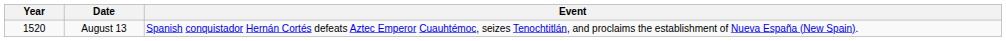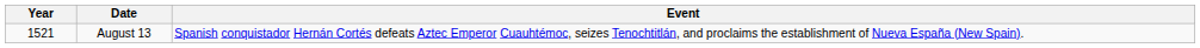 <table class="wikitable" style="width:100%;">
 <tr>
 <th style="width:6%">Year</th>
 <th style="width:8%">Date</th>
 <th style="width:86%">Event</th>
 </tr>
 <tr>
-<td align=center>1520</td>
+<td align=center>1521</td>
 <td align=center>August 13</td>
 <td><a href='#'>Spanish</a> <a href='#'>conquistador</a> <a href='#'>Hernán Cortés</a> defeats <a href='#'>Aztec Emperor</a> <a href='#'>Cuauhtémoc</a>, seizes <a href='#'>Tenochtitlán</a>, and proclaims the establishment of <a href='#'>Nueva España (New Spain)</a>.</td>
 </tr>
 </table>
